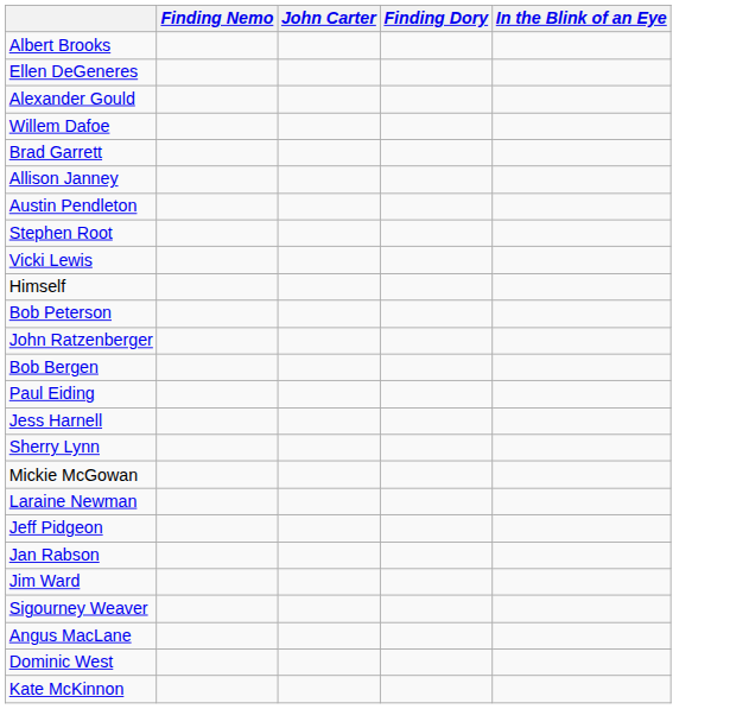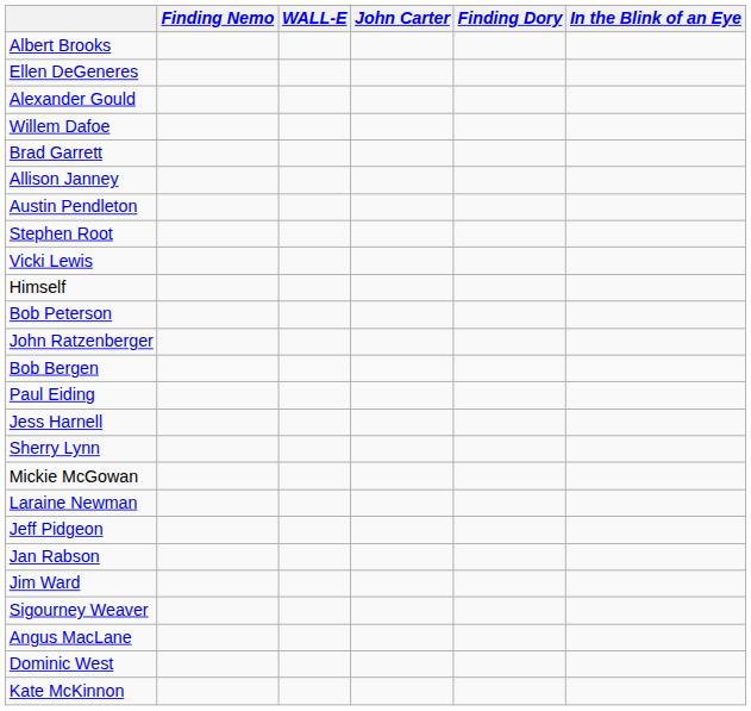 <table class="wikitable">
 <tr>
 <th></th>
 <th><em><a href='#'>Finding Nemo</a></em></th>
+<th><em><a href='#'>WALL-E</a></em></th>
 <th><em><a href='#'>John Carter</a></em></th>
 <th><em><a href='#'>Finding Dory</a></em></th>
 <th><em><a href='#'>In the Blink of an Eye</a></em></th>
 </tr>
 <tr>
 <td><a href='#'>Albert Brooks</a></td>
+<td></td>
 <td></td>
 <td></td>
 <td></td>
 <td></td>
 </tr>
 <tr>
 <td><a href='#'>Ellen DeGeneres</a></td>
 <td></td>
 <td></td>
 <td></td>
 <td></td>
+<td></td>
 </tr>
 <tr>
 <td><a href='#'>Alexander Gould</a></td>
+<td></td>
 <td></td>
 <td></td>
 <td></td>
 <td></td>
 </tr>
 <tr>
 <td><a href='#'>Willem Dafoe</a></td>
 <td></td>
 <td></td>
 <td></td>
 <td></td>
+<td></td>
 </tr>
 <tr>
 <td><a href='#'>Brad Garrett</a></td>
+<td></td>
 <td></td>
 <td></td>
 <td></td>
 <td></td>
 </tr>
 <tr>
 <td><a href='#'>Allison Janney</a></td>
 <td></td>
 <td></td>
 <td></td>
 <td></td>
+<td></td>
 </tr>
 <tr>
 <td><a href='#'>Austin Pendleton</a></td>
+<td></td>
 <td></td>
 <td></td>
 <td></td>
 <td></td>
 </tr>
 <tr>
 <td><a href='#'>Stephen Root</a></td>
 <td></td>
 <td></td>
 <td></td>
 <td></td>
+<td></td>
 </tr>
 <tr>
 <td><a href='#'>Vicki Lewis</a></td>
+<td></td>
 <td></td>
 <td></td>
 <td></td>
 <td></td>
 </tr>
 <tr>
 <td>Himself</td>
 <td></td>
 <td></td>
 <td></td>
 <td></td>
+<td></td>
 </tr>
 <tr>
 <td><a href='#'>Bob Peterson</a></td>
+<td></td>
 <td></td>
 <td></td>
 <td></td>
 <td></td>
 </tr>
 <tr>
 <td><a href='#'>John Ratzenberger</a></td>
 <td></td>
 <td></td>
 <td></td>
 <td></td>
+<td></td>
 </tr>
 <tr>
 <td><a href='#'>Bob Bergen</a></td>
+<td></td>
 <td></td>
 <td></td>
 <td></td>
 <td></td>
 </tr>
 <tr>
 <td><a href='#'>Paul Eiding</a></td>
 <td></td>
 <td></td>
 <td></td>
 <td></td>
+<td></td>
 </tr>
 <tr>
 <td><a href='#'>Jess Harnell</a></td>
+<td></td>
 <td></td>
 <td></td>
 <td></td>
 <td></td>
 </tr>
 <tr>
 <td><a href='#'>Sherry Lynn</a></td>
 <td></td>
 <td></td>
 <td></td>
 <td></td>
+<td></td>
 </tr>
 <tr>
 <td>Mickie McGowan</td>
+<td></td>
 <td></td>
 <td></td>
 <td></td>
 <td></td>
 </tr>
 <tr>
 <td><a href='#'>Laraine Newman</a></td>
 <td></td>
 <td></td>
 <td></td>
 <td></td>
+<td></td>
 </tr>
 <tr>
 <td><a href='#'>Jeff Pidgeon</a></td>
+<td></td>
 <td></td>
 <td></td>
 <td></td>
 <td></td>
 </tr>
 <tr>
 <td><a href='#'>Jan Rabson</a></td>
 <td></td>
 <td></td>
 <td></td>
 <td></td>
+<td></td>
 </tr>
 <tr>
 <td><a href='#'>Jim Ward</a></td>
+<td></td>
 <td></td>
 <td></td>
 <td></td>
 <td></td>
 </tr>
 <tr>
 <td><a href='#'>Sigourney Weaver</a></td>
 <td></td>
 <td></td>
 <td></td>
 <td></td>
+<td></td>
 </tr>
 <tr>
 <td><a href='#'>Angus MacLane</a></td>
+<td></td>
 <td></td>
 <td></td>
 <td></td>
 <td></td>
 </tr>
 <tr>
 <td><a href='#'>Dominic West</a></td>
 <td></td>
 <td></td>
 <td></td>
 <td></td>
+<td></td>
 </tr>
 <tr>
 <td><a href='#'>Kate McKinnon</a></td>
 <td></td>
 <td></td>
 <td></td>
 <td></td>
+<td></td>
 </tr>
 </table>
